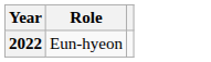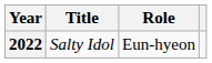 <table class="wikitable sortable plainrowheaders">
 <tr>
 <th scope="col">Year</th>
+<th scope="col">Title</th>
 <th scope="col">Role</th>
 <th scope="col" class="unsortable"></th>
 </tr>
 <tr>
 <th scope="row">2022</th>
+<td><em>Salty Idol</em></td>
 <td>Eun-hyeon</td>
 <td></td>
 </tr>
 </table>
